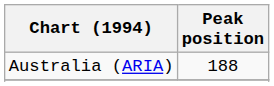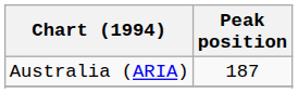 <table class="wikitable sortable">
 <tr>
 <th>Chart (1994)</th>
 <th>Peak<br>position</th>
 </tr>
 <tr>
 <td scope="row">Australia (<a href='#'>ARIA</a>)</td>
-<td align="center">188</td>
+<td align="center">187</td>
 </tr>
 <tr>
 </tr>
 <tr>
 </tr>
 </table>
